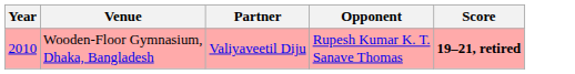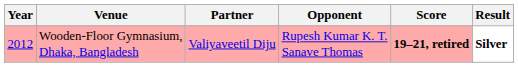 <table class="sortable wikitable" style="font-size: 90%;">
 <tr>
 <th>Year</th>
 <th>Venue</th>
 <th>Partner</th>
 <th>Opponent</th>
 <th>Score</th>
+<th>Result</th>
 </tr>
 <tr style="background:#FFAAAA">
-<td align="center"><a href='#'>2010</a></td>
+<td align="center"><a href='#'>2012</a></td>
 <td align="left">Wooden-Floor Gymnasium,<br><a href='#'>Dhaka, Bangladesh</a></td>
 <td align="left"> <a href='#'>Valiyaveetil Diju</a></td>
 <td align="left"> <a href='#'>Rupesh Kumar K. T.</a> <br>  <a href='#'>Sanave Thomas</a></td>
 <td align="left"><strong>19–21, retired</strong></td>
+<td style="text-align:left; background:white"> <strong>Silver</strong></td>
 </tr>
 </table>
